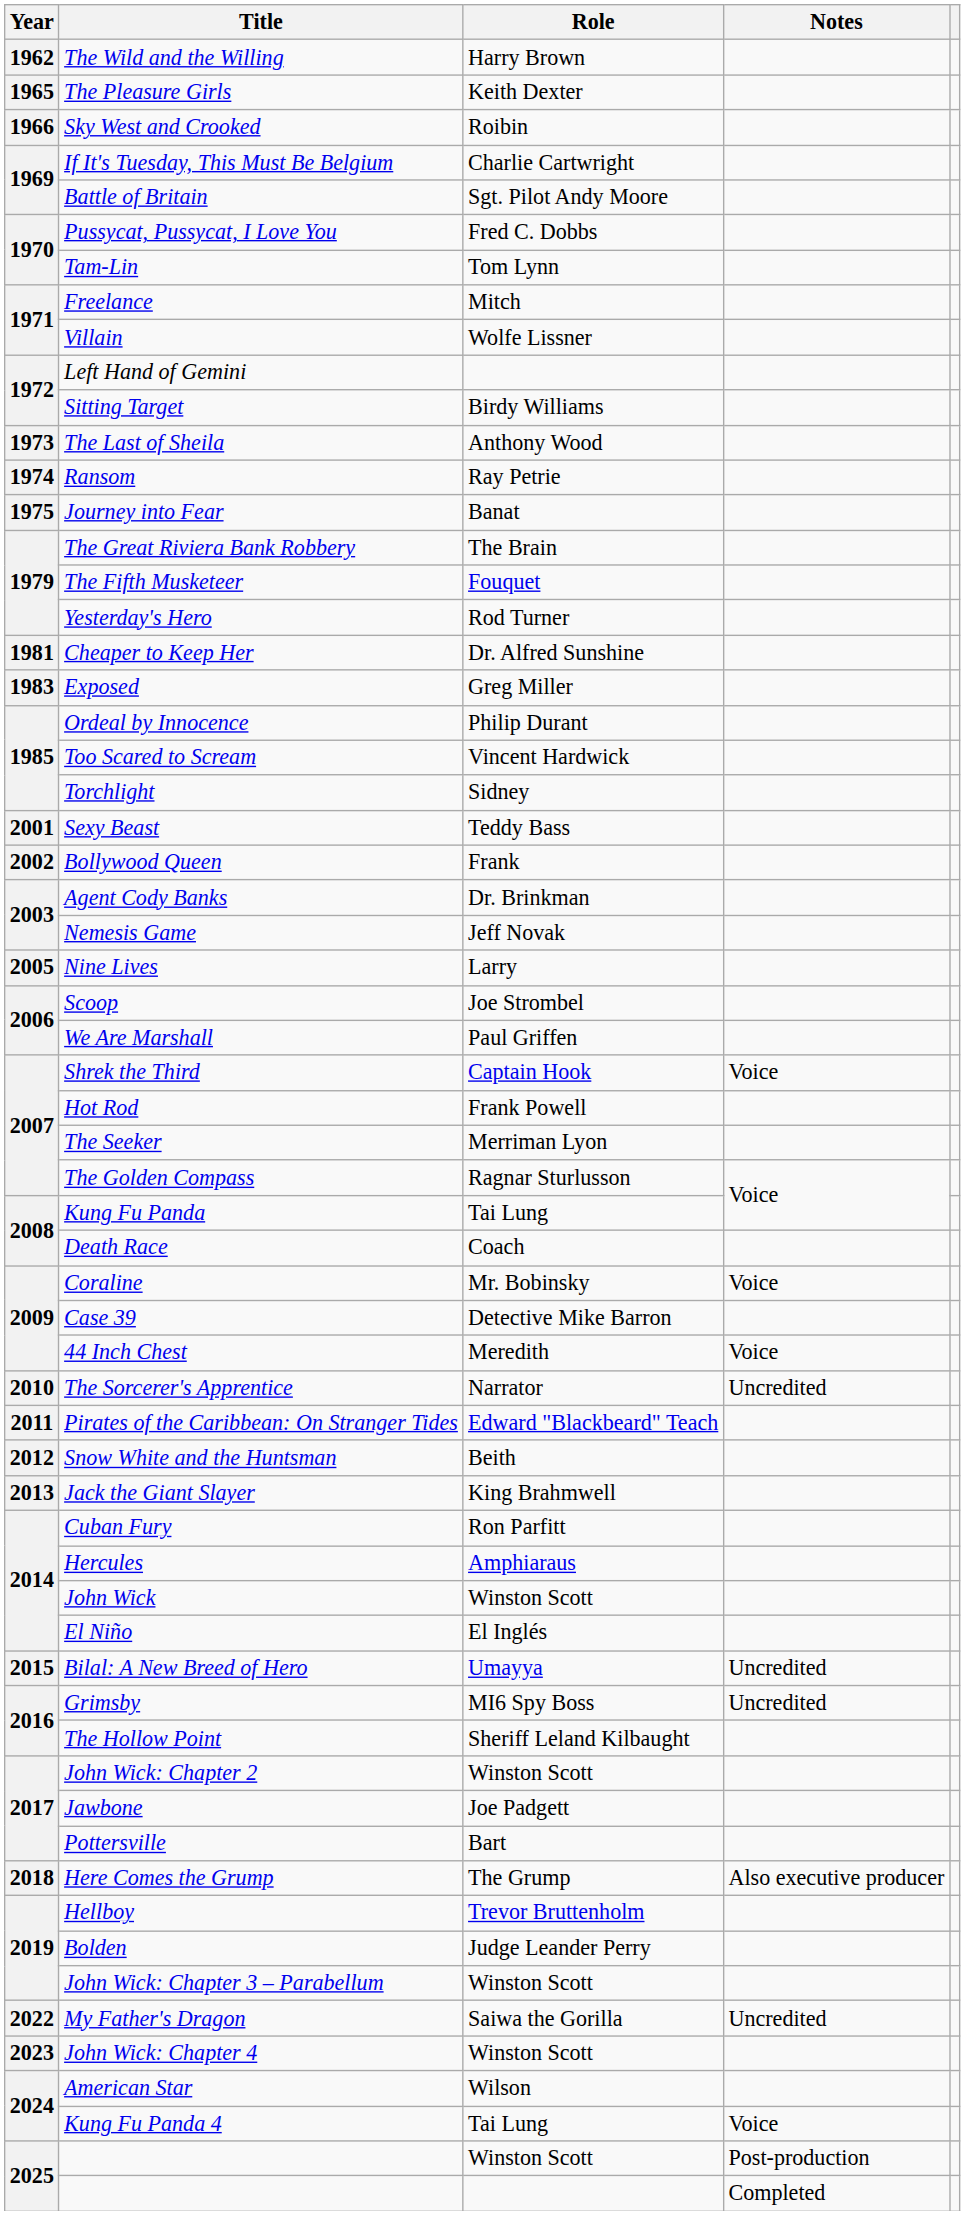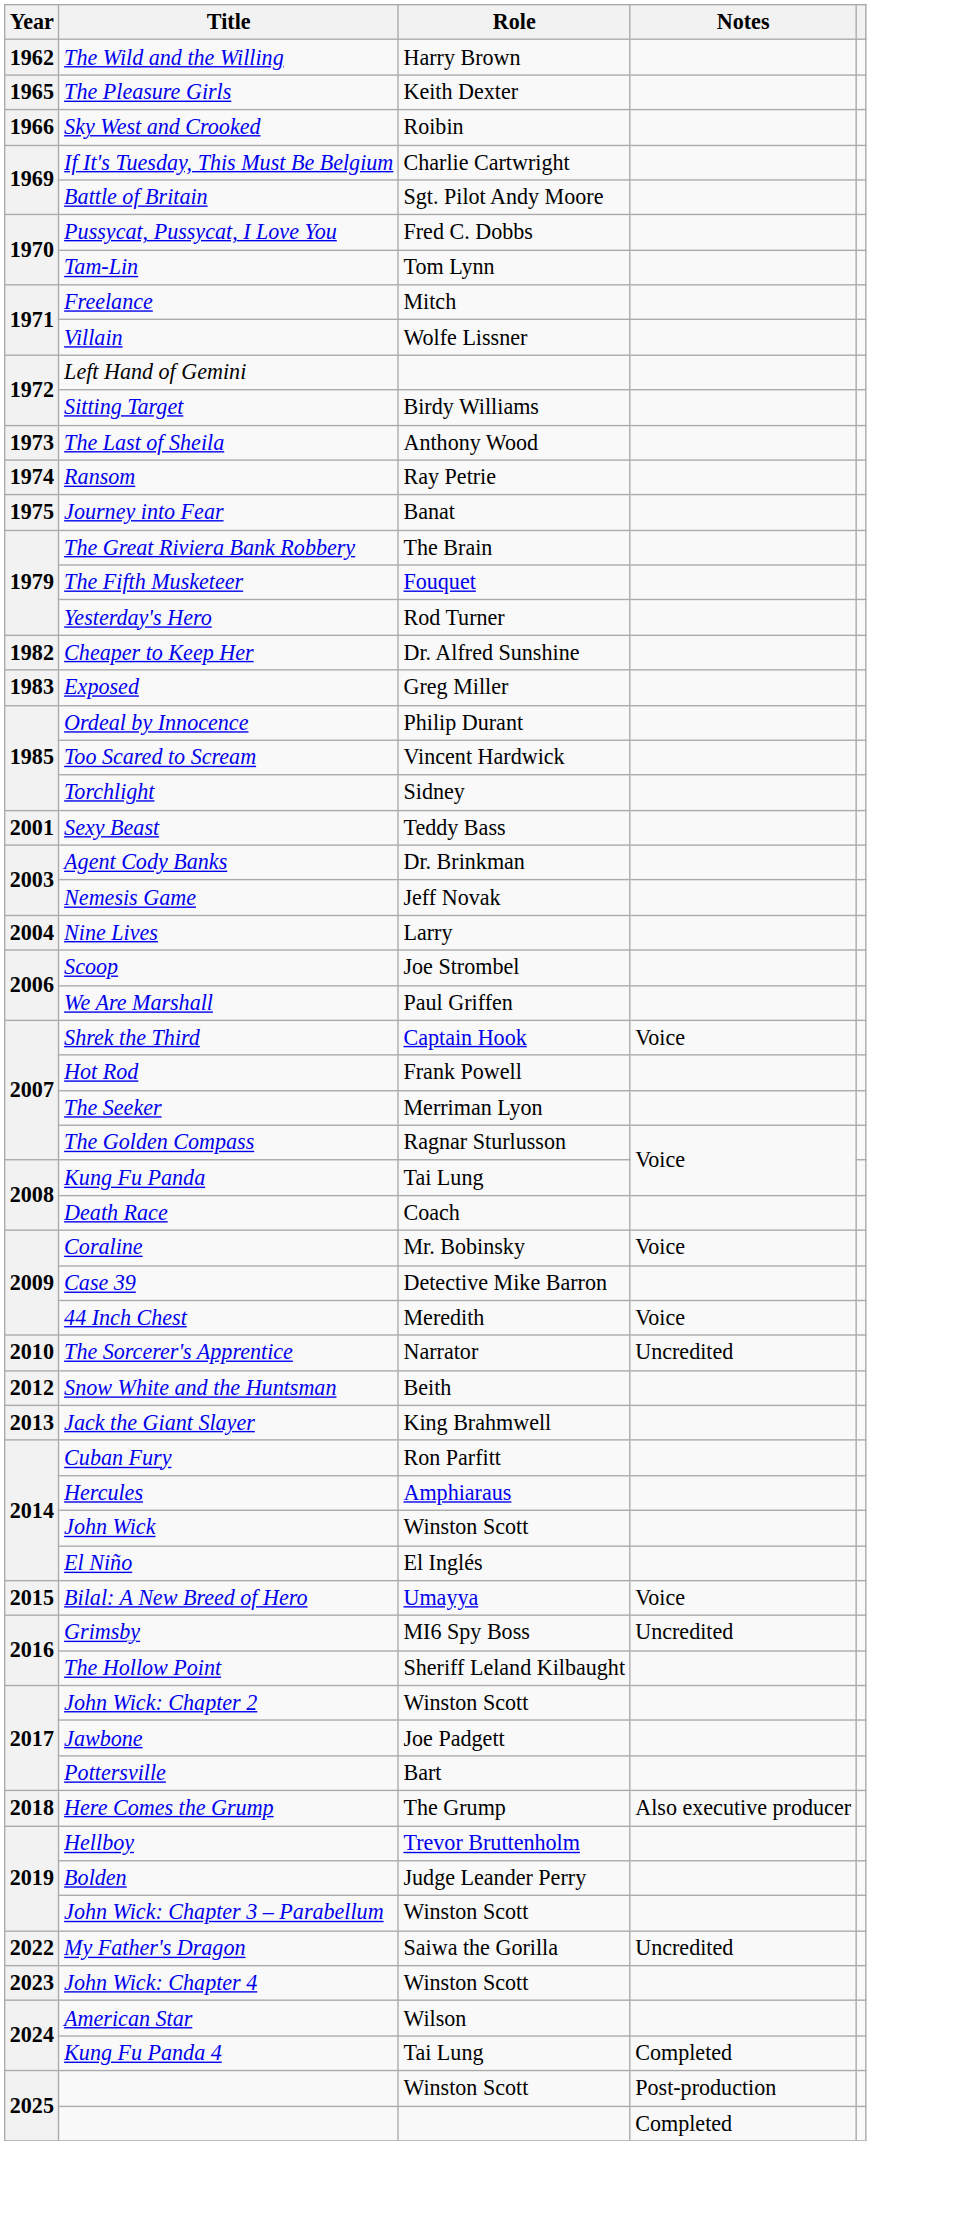 <table class="wikitable plainrowheaders sortable" style="margin-right: 0;">
 <tr>
 <th scope="col">Year</th>
 <th scope="col">Title</th>
 <th scope="col">Role</th>
 <th scope="col" class="unsortable">Notes</th>
 <th scope="col" class="unsortable"></th>
 </tr>
 <tr>
 <th scope="row">1962</th>
 <td><em><a href='#'>The Wild and the Willing</a></em></td>
 <td>Harry Brown</td>
 <td></td>
 <td style="text-align: center;"></td>
 </tr>
 <tr>
 <th scope="row">1965</th>
 <td><em><a href='#'>The Pleasure Girls</a></em></td>
 <td>Keith Dexter</td>
 <td></td>
 <td style="text-align: center;"></td>
 </tr>
 <tr>
 <th scope="row">1966</th>
 <td><em><a href='#'>Sky West and Crooked</a></em></td>
 <td>Roibin</td>
 <td></td>
 <td style="text-align: center;"></td>
 </tr>
 <tr>
 <th rowspan="2" scope="row">1969</th>
 <td><em><a href='#'>If It's Tuesday, This Must Be Belgium</a></em></td>
 <td>Charlie Cartwright</td>
 <td></td>
 <td style="text-align: center;"></td>
 </tr>
 <tr>
 <td><em><a href='#'>Battle of Britain</a></em></td>
 <td>Sgt. Pilot Andy Moore</td>
 <td></td>
 <td style="text-align: center;"></td>
 </tr>
 <tr>
 <th rowspan="2" scope="row">1970</th>
 <td><em><a href='#'>Pussycat, Pussycat, I Love You</a></em></td>
 <td>Fred C. Dobbs</td>
 <td></td>
 <td style="text-align: center;"></td>
 </tr>
 <tr>
 <td><em><a href='#'>Tam-Lin</a></em></td>
 <td>Tom Lynn</td>
 <td></td>
 <td style="text-align: center;"></td>
 </tr>
 <tr>
 <th rowspan="2" scope="row">1971</th>
 <td><em><a href='#'>Freelance</a></em></td>
 <td>Mitch</td>
 <td></td>
 <td style="text-align: center;"></td>
 </tr>
 <tr>
 <td><em><a href='#'>Villain</a></em></td>
 <td>Wolfe Lissner</td>
 <td></td>
 <td style="text-align: center;"></td>
 </tr>
 <tr>
 <th rowspan="2" scope="row">1972</th>
 <td><em>Left Hand of Gemini</em></td>
 <td></td>
 <td></td>
 <td style="text-align: center;"></td>
 </tr>
 <tr>
 <td><em><a href='#'>Sitting Target</a></em></td>
 <td>Birdy Williams</td>
 <td></td>
 <td style="text-align: center;"></td>
 </tr>
 <tr>
 <th scope="row">1973</th>
 <td><em><a href='#'>The Last of Sheila</a></em></td>
 <td>Anthony Wood</td>
 <td></td>
 <td style="text-align: center;"></td>
 </tr>
 <tr>
 <th scope="row">1974</th>
 <td><em><a href='#'>Ransom</a></em></td>
 <td>Ray Petrie</td>
 <td></td>
 <td style="text-align: center;"></td>
 </tr>
 <tr>
 <th scope="row">1975</th>
 <td><em><a href='#'>Journey into Fear</a></em></td>
 <td>Banat</td>
 <td></td>
 <td style="text-align: center;"></td>
 </tr>
 <tr>
 <th rowspan="3" scope="row">1979</th>
 <td><em><a href='#'>The Great Riviera Bank Robbery</a></em></td>
 <td>The Brain</td>
 <td></td>
 <td style="text-align: center;"></td>
 </tr>
 <tr>
 <td><em><a href='#'>The Fifth Musketeer</a></em></td>
 <td><a href='#'>Fouquet</a></td>
 <td></td>
 <td style="text-align: center;"></td>
 </tr>
 <tr>
 <td><em><a href='#'>Yesterday's Hero</a></em></td>
 <td>Rod Turner</td>
 <td></td>
 <td style="text-align: center;"></td>
 </tr>
 <tr>
-<th scope="row">1981</th>
+<th scope="row">1982</th>
 <td><em><a href='#'>Cheaper to Keep Her</a></em></td>
 <td>Dr. Alfred Sunshine</td>
 <td></td>
 <td style="text-align: center;"></td>
 </tr>
 <tr>
 <th scope="row">1983</th>
 <td><em><a href='#'>Exposed</a></em></td>
 <td>Greg Miller</td>
 <td></td>
 <td style="text-align: center;"></td>
 </tr>
 <tr>
 <th rowspan="3" scope="row">1985</th>
 <td><em><a href='#'>Ordeal by Innocence</a></em></td>
 <td>Philip Durant</td>
 <td></td>
 <td style="text-align: center;"></td>
 </tr>
 <tr>
 <td><em><a href='#'>Too Scared to Scream</a></em></td>
 <td>Vincent Hardwick</td>
 <td></td>
 <td style="text-align: center;"></td>
 </tr>
 <tr>
 <td><em><a href='#'>Torchlight</a></em></td>
 <td>Sidney</td>
 <td></td>
 <td style="text-align: center;"></td>
 </tr>
 <tr>
 <th scope="row">2001</th>
 <td><em><a href='#'>Sexy Beast</a></em></td>
 <td>Teddy Bass</td>
 <td></td>
 <td style="text-align: center;"></td>
 </tr>
 <tr>
-<th scope="row">2002</th>
-<td><em><a href='#'>Bollywood Queen</a></em></td>
-<td>Frank</td>
-<td></td>
-<td style="text-align: center;"></td>
-</tr>
-<tr>
 <th rowspan="2" scope="row">2003</th>
 <td><em><a href='#'>Agent Cody Banks</a></em></td>
 <td>Dr. Brinkman</td>
 <td></td>
 <td style="text-align: center;"></td>
 </tr>
 <tr>
 <td><em><a href='#'>Nemesis Game</a></em></td>
 <td>Jeff Novak</td>
 <td></td>
 <td style="text-align: center;"></td>
 </tr>
 <tr>
-<th scope="row">2005</th>
+<th scope="row">2004</th>
 <td><em><a href='#'>Nine Lives</a></em></td>
 <td>Larry</td>
 <td></td>
 <td style="text-align: center;"></td>
 </tr>
 <tr>
 <th rowspan="2" scope="row">2006</th>
 <td><em><a href='#'>Scoop</a></em></td>
 <td>Joe Strombel</td>
 <td></td>
 <td style="text-align: center;"></td>
 </tr>
 <tr>
 <td><em><a href='#'>We Are Marshall</a></em></td>
 <td>Paul Griffen</td>
 <td></td>
 <td style="text-align: center;"></td>
 </tr>
 <tr>
 <th rowspan="4" scope="row">2007</th>
 <td><em><a href='#'>Shrek the Third</a></em></td>
 <td><a href='#'>Captain Hook</a></td>
 <td>Voice</td>
 <td style="text-align: center;"></td>
 </tr>
 <tr>
 <td><em><a href='#'>Hot Rod</a></em></td>
 <td>Frank Powell</td>
 <td></td>
 <td style="text-align: center;"></td>
 </tr>
 <tr>
 <td><em><a href='#'>The Seeker</a></em></td>
 <td>Merriman Lyon</td>
 <td></td>
 <td style="text-align: center;"></td>
 </tr>
 <tr>
 <td><em><a href='#'>The Golden Compass</a></em></td>
 <td>Ragnar Sturlusson</td>
 <td rowspan="2">Voice</td>
 <td style="text-align: center;"></td>
 </tr>
 <tr>
 <th rowspan="2" scope="row">2008</th>
 <td><em><a href='#'>Kung Fu Panda</a></em></td>
 <td>Tai Lung</td>
 <td style="text-align: center;"></td>
 </tr>
 <tr>
 <td><em><a href='#'>Death Race</a></em></td>
 <td>Coach</td>
 <td></td>
 <td style="text-align: center;"></td>
 </tr>
 <tr>
 <th rowspan="3" scope="row">2009</th>
 <td><em><a href='#'>Coraline</a></em></td>
 <td>Mr. Bobinsky</td>
 <td>Voice</td>
 <td style="text-align: center;"></td>
 </tr>
 <tr>
 <td><em><a href='#'>Case 39</a></em></td>
 <td>Detective Mike Barron</td>
 <td></td>
 <td style="text-align: center;"></td>
 </tr>
 <tr>
 <td><em><a href='#'>44 Inch Chest</a></em></td>
 <td>Meredith</td>
 <td>Voice</td>
 <td style="text-align: center;"></td>
 </tr>
 <tr>
 <th scope="row">2010</th>
 <td><em><a href='#'>The Sorcerer's Apprentice</a></em></td>
 <td>Narrator</td>
 <td>Uncredited</td>
 <td style="text-align: center;"></td>
 </tr>
 <tr>
-<th scope="row">2011</th>
-<td><em><a href='#'>Pirates of the Caribbean: On Stranger Tides</a></em></td>
-<td><a href='#'>Edward "Blackbeard" Teach</a></td>
-<td></td>
-<td style="text-align: center;"></td>
-</tr>
-<tr>
 <th scope="row">2012</th>
 <td><em><a href='#'>Snow White and the Huntsman</a></em></td>
 <td>Beith</td>
 <td></td>
 <td style="text-align: center;"></td>
 </tr>
 <tr>
 <th scope="row">2013</th>
 <td><em><a href='#'>Jack the Giant Slayer</a></em></td>
 <td>King Brahmwell</td>
 <td></td>
 <td style="text-align: center;"></td>
 </tr>
 <tr>
 <th rowspan="4" scope="row">2014</th>
 <td><em><a href='#'>Cuban Fury</a></em></td>
 <td>Ron Parfitt</td>
 <td></td>
 <td style="text-align: center;"></td>
 </tr>
 <tr>
 <td><em><a href='#'>Hercules</a></em></td>
 <td><a href='#'>Amphiaraus</a></td>
 <td></td>
 <td style="text-align: center;"></td>
 </tr>
 <tr>
 <td><em><a href='#'>John Wick</a></em></td>
 <td>Winston Scott</td>
 <td></td>
 <td style="text-align: center;"></td>
 </tr>
 <tr>
 <td><em><a href='#'>El Niño</a></em></td>
 <td>El Inglés</td>
 <td></td>
 <td style="text-align: center;"></td>
 </tr>
 <tr>
 <th scope="row">2015</th>
 <td><em><a href='#'>Bilal: A New Breed of Hero</a></em></td>
 <td><a href='#'>Umayya</a></td>
-<td>Uncredited</td>
+<td>Voice</td>
 <td style="text-align: center;"></td>
 </tr>
 <tr>
 <th rowspan="2" scope="row">2016</th>
 <td><em><a href='#'>Grimsby</a></em></td>
 <td>MI6 Spy Boss</td>
 <td>Uncredited</td>
 <td style="text-align: center;"></td>
 </tr>
 <tr>
 <td><em><a href='#'>The Hollow Point</a></em></td>
 <td>Sheriff Leland Kilbaught</td>
 <td></td>
 <td style="text-align: center;"></td>
 </tr>
 <tr>
 <th rowspan="3" scope="row">2017</th>
 <td><em><a href='#'>John Wick: Chapter 2</a></em></td>
 <td>Winston Scott</td>
 <td></td>
 <td style="text-align: center;"></td>
 </tr>
 <tr>
 <td><em><a href='#'>Jawbone</a></em></td>
 <td>Joe Padgett</td>
 <td></td>
 <td style="text-align: center;"></td>
 </tr>
 <tr>
 <td><em><a href='#'>Pottersville</a></em></td>
 <td>Bart</td>
 <td></td>
 <td style="text-align: center;"></td>
 </tr>
 <tr>
 <th scope="row">2018</th>
 <td><em><a href='#'>Here Comes the Grump</a></em></td>
 <td>The Grump</td>
 <td>Also executive producer</td>
 <td style="text-align: center;"></td>
 </tr>
 <tr>
 <th rowspan="3" scope="row">2019</th>
 <td><em><a href='#'>Hellboy</a></em></td>
 <td><a href='#'>Trevor Bruttenholm</a></td>
 <td></td>
 <td style="text-align: center;"></td>
 </tr>
 <tr>
 <td><em><a href='#'>Bolden</a></em></td>
 <td>Judge Leander Perry</td>
 <td></td>
 <td style="text-align: center;"></td>
 </tr>
 <tr>
 <td><em><a href='#'>John Wick: Chapter 3 – Parabellum</a></em></td>
 <td>Winston Scott</td>
 <td></td>
 <td style="text-align: center;"></td>
 </tr>
 <tr>
 <th scope="row">2022</th>
 <td><em><a href='#'>My Father's Dragon</a></em></td>
 <td>Saiwa the Gorilla</td>
 <td>Uncredited</td>
 <td style="text-align: center;"></td>
 </tr>
 <tr>
 <th scope="row">2023</th>
 <td><em><a href='#'>John Wick: Chapter 4</a></em></td>
 <td>Winston Scott</td>
 <td></td>
 <td style="text-align: center;"></td>
 </tr>
 <tr>
 <th rowspan="2" scope="row">2024</th>
 <td><em><a href='#'>American Star</a></em></td>
 <td>Wilson</td>
 <td></td>
 <td style="text-align: center;"></td>
 </tr>
 <tr>
 <td><em><a href='#'>Kung Fu Panda 4</a></em></td>
 <td>Tai Lung</td>
-<td>Voice</td>
+<td>Completed</td>
 <td style="text-align: center;"></td>
 </tr>
 <tr>
 <th rowspan="2" scope="row">2025</th>
 <td></td>
 <td>Winston Scott</td>
 <td>Post-production</td>
 <td style="text-align: center;"></td>
 </tr>
 <tr>
 <td></td>
 <td></td>
 <td>Completed</td>
 <td style="text-align: center;"></td>
 </tr>
 </table>
